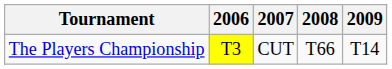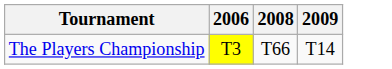 <table class="wikitable" style="font-size:95%;text-align:center;">
 <tr>
 <th>Tournament</th>
 <th>2006</th>
-<th>2007</th>
 <th>2008</th>
 <th>2009</th>
 </tr>
 <tr>
 <td align=left><a href='#'>The Players Championship</a></td>
 <td style="background:yellow;">T3</td>
-<td>CUT</td>
 <td>T66</td>
 <td>T14</td>
 </tr>
 </table>
